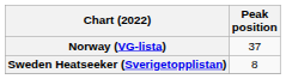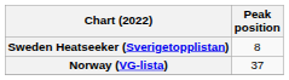 <table class="wikitable sortable plainrowheaders" style="text-align:center">
 <tr>
 <th scope="col">Chart (2022)</th>
 <th scope="col">Peak<br>position</th>
 </tr>
 <tr>
+<th scope="row">Sweden Heatseeker (<a href='#'>Sverigetopplistan</a>)</th>
+<td>8</td>
+</tr>
+<tr>
 <th scope="row">Norway (<a href='#'>VG-lista</a>)</th>
 <td>37</td>
 </tr>
 <tr>
-<th scope="row">Sweden Heatseeker (<a href='#'>Sverigetopplistan</a>)</th>
-<td>8</td>
-</tr>
-<tr>
 </tr>
 </table>
